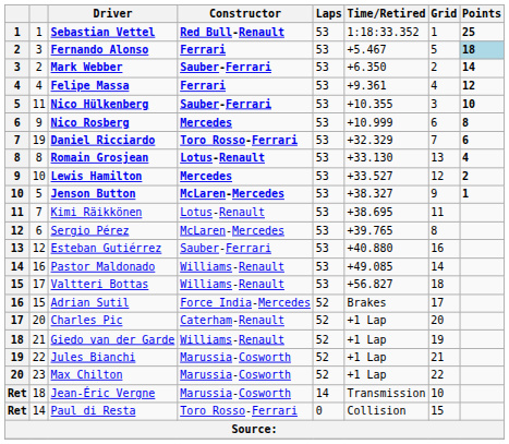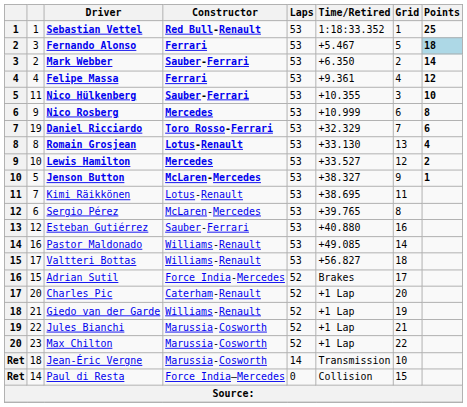 <table class="wikitable" style="font-size: 85%">
 <tr>
 <th></th>
 <th></th>
 <th>Driver</th>
 <th>Constructor</th>
 <th>Laps</th>
 <th>Time/Retired</th>
 <th>Grid</th>
 <th>Points</th>
 </tr>
 <tr>
 <th>1</th>
 <td align="center">1</td>
 <td> <strong><a href='#'>Sebastian Vettel</a></strong></td>
 <td><strong><a href='#'>Red Bull</a>-<a href='#'>Renault</a></strong></td>
 <td>53</td>
 <td>1:18:33.352</td>
 <td>1</td>
 <td><strong>25</strong></td>
 </tr>
 <tr>
 <th>2</th>
 <td align="center">3</td>
 <td> <strong><a href='#'>Fernando Alonso</a></strong></td>
 <td><strong><a href='#'>Ferrari</a></strong></td>
 <td>53</td>
 <td>+5.467</td>
 <td>5</td>
 <td style="background: lightblue;"><strong>18</strong></td>
 </tr>
 <tr>
 <th>3</th>
 <td align="center">2</td>
 <td> <strong><a href='#'>Mark Webber</a></strong></td>
 <td><strong><a href='#'>Sauber</a>-<a href='#'>Ferrari</a></strong></td>
 <td>53</td>
 <td>+6.350</td>
 <td>2</td>
 <td><strong>14</strong></td>
 </tr>
 <tr>
 <th>4</th>
 <td align="center">4</td>
 <td> <strong><a href='#'>Felipe Massa</a></strong></td>
 <td><strong><a href='#'>Ferrari</a></strong></td>
 <td>53</td>
 <td>+9.361</td>
 <td>4</td>
 <td><strong>12</strong></td>
 </tr>
 <tr>
 <th>5</th>
 <td align="center">11</td>
 <td> <strong><a href='#'>Nico Hülkenberg</a></strong></td>
 <td><strong><a href='#'>Sauber</a>-<a href='#'>Ferrari</a></strong></td>
 <td>53</td>
 <td>+10.355</td>
 <td>3</td>
 <td><strong>10</strong></td>
 </tr>
 <tr>
 <th>6</th>
 <td align="center">9</td>
 <td> <strong><a href='#'>Nico Rosberg</a></strong></td>
 <td><strong><a href='#'>Mercedes</a></strong></td>
 <td>53</td>
 <td>+10.999</td>
 <td>6</td>
 <td><strong>8</strong></td>
 </tr>
 <tr>
 <th>7</th>
 <td align="center">19</td>
 <td> <strong><a href='#'>Daniel Ricciardo</a></strong></td>
 <td><strong><a href='#'>Toro Rosso</a>-<a href='#'>Ferrari</a></strong></td>
 <td>53</td>
 <td>+32.329</td>
 <td>7</td>
 <td><strong>6</strong></td>
 </tr>
 <tr>
 <th>8</th>
 <td align="center">8</td>
 <td> <strong><a href='#'>Romain Grosjean</a></strong></td>
 <td><strong><a href='#'>Lotus</a>-<a href='#'>Renault</a></strong></td>
 <td>53</td>
 <td>+33.130</td>
 <td>13</td>
 <td><strong>4</strong></td>
 </tr>
 <tr>
 <th>9</th>
 <td align="center">10</td>
 <td> <strong><a href='#'>Lewis Hamilton</a></strong></td>
 <td><strong><a href='#'>Mercedes</a></strong></td>
 <td>53</td>
 <td>+33.527</td>
 <td>12</td>
 <td><strong>2</strong></td>
 </tr>
 <tr>
 <th>10</th>
 <td align="center">5</td>
 <td> <strong><a href='#'>Jenson Button</a></strong></td>
 <td><strong><a href='#'>McLaren</a>-<a href='#'>Mercedes</a></strong></td>
 <td>53</td>
 <td>+38.327</td>
 <td>9</td>
 <td><strong>1</strong></td>
 </tr>
 <tr>
 <th>11</th>
 <td align="center">7</td>
 <td> <a href='#'>Kimi Räikkönen</a></td>
 <td><a href='#'>Lotus</a>-<a href='#'>Renault</a></td>
 <td>53</td>
 <td>+38.695</td>
 <td>11</td>
 <td></td>
 </tr>
 <tr>
 <th>12</th>
 <td align="center">6</td>
 <td> <a href='#'>Sergio Pérez</a></td>
 <td><a href='#'>McLaren</a>-<a href='#'>Mercedes</a></td>
 <td>53</td>
 <td>+39.765</td>
 <td>8</td>
 <td></td>
 </tr>
 <tr>
 <th>13</th>
 <td align="center">12</td>
 <td> <a href='#'>Esteban Gutiérrez</a></td>
 <td><a href='#'>Sauber</a>-<a href='#'>Ferrari</a></td>
 <td>53</td>
 <td>+40.880</td>
 <td>16</td>
 <td></td>
 </tr>
 <tr>
 <th>14</th>
 <td align="center">16</td>
 <td> <a href='#'>Pastor Maldonado</a></td>
 <td><a href='#'>Williams</a>-<a href='#'>Renault</a></td>
 <td>53</td>
 <td>+49.085</td>
 <td>14</td>
 <td></td>
 </tr>
 <tr>
 <th>15</th>
 <td align="center">17</td>
 <td> <a href='#'>Valtteri Bottas</a></td>
 <td><a href='#'>Williams</a>-<a href='#'>Renault</a></td>
 <td>53</td>
 <td>+56.827</td>
 <td>18</td>
 <td></td>
 </tr>
 <tr>
 <th>16</th>
 <td align="center">15</td>
 <td> <a href='#'>Adrian Sutil</a></td>
 <td><a href='#'>Force India</a>-<a href='#'>Mercedes</a></td>
 <td>52</td>
 <td>Brakes</td>
 <td>17</td>
 <td></td>
 </tr>
 <tr>
 <th>17</th>
 <td align="center">20</td>
 <td> <a href='#'>Charles Pic</a></td>
 <td><a href='#'>Caterham</a>-<a href='#'>Renault</a></td>
 <td>52</td>
 <td>+1 Lap</td>
 <td>20</td>
 <td></td>
 </tr>
 <tr>
 <th>18</th>
 <td align="center">21</td>
 <td> <a href='#'>Giedo van der Garde</a></td>
 <td><a href='#'>Williams</a>-<a href='#'>Renault</a></td>
 <td>52</td>
 <td>+1 Lap</td>
 <td>19</td>
 <td></td>
 </tr>
 <tr>
 <th>19</th>
 <td align="center">22</td>
 <td> <a href='#'>Jules Bianchi</a></td>
 <td><a href='#'>Marussia</a>-<a href='#'>Cosworth</a></td>
 <td>52</td>
 <td>+1 Lap</td>
 <td>21</td>
 <td></td>
 </tr>
 <tr>
 <th>20</th>
 <td align="center">23</td>
 <td> <a href='#'>Max Chilton</a></td>
 <td><a href='#'>Marussia</a>-<a href='#'>Cosworth</a></td>
 <td>52</td>
 <td>+1 Lap</td>
 <td>22</td>
 <td></td>
 </tr>
 <tr>
 <th>Ret</th>
 <td align="center">18</td>
 <td> <a href='#'>Jean-Éric Vergne</a></td>
 <td><a href='#'>Marussia</a>-<a href='#'>Cosworth</a></td>
 <td>14</td>
 <td>Transmission</td>
 <td>10</td>
 <td></td>
 </tr>
 <tr>
 <th>Ret</th>
 <td align="center">14</td>
 <td> <a href='#'>Paul di Resta</a></td>
-<td><a href='#'>Toro Rosso</a>-<a href='#'>Ferrari</a></td>
+<td><a href='#'>Force India</a>–<a href='#'>Mercedes</a></td>
 <td>0</td>
 <td>Collision</td>
 <td>15</td>
 <td></td>
 </tr>
 <tr>
 <th colspan=8>Source:</th>
 </tr>
 <tr>
 </tr>
 </table>
